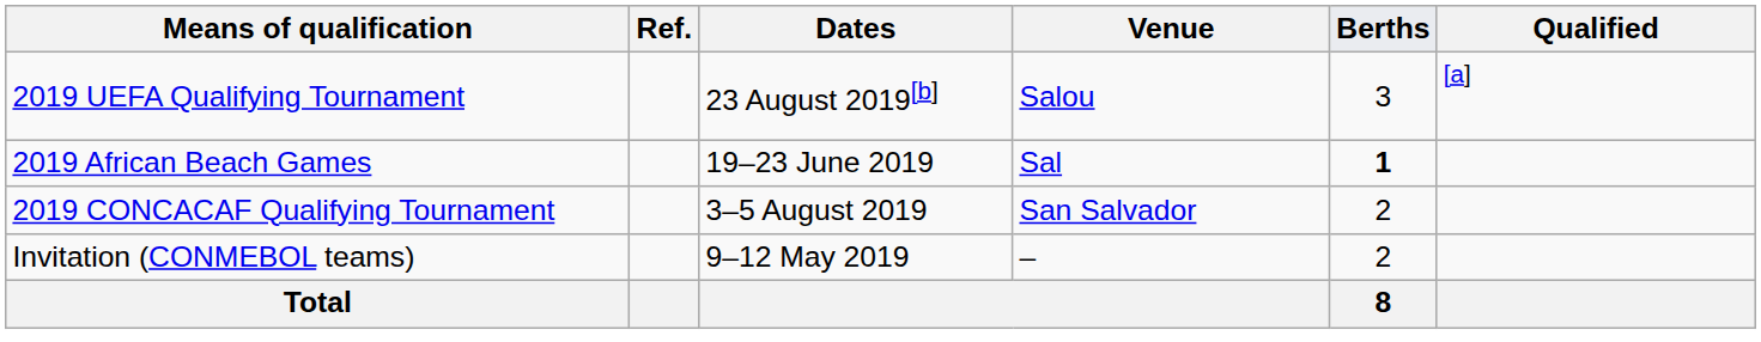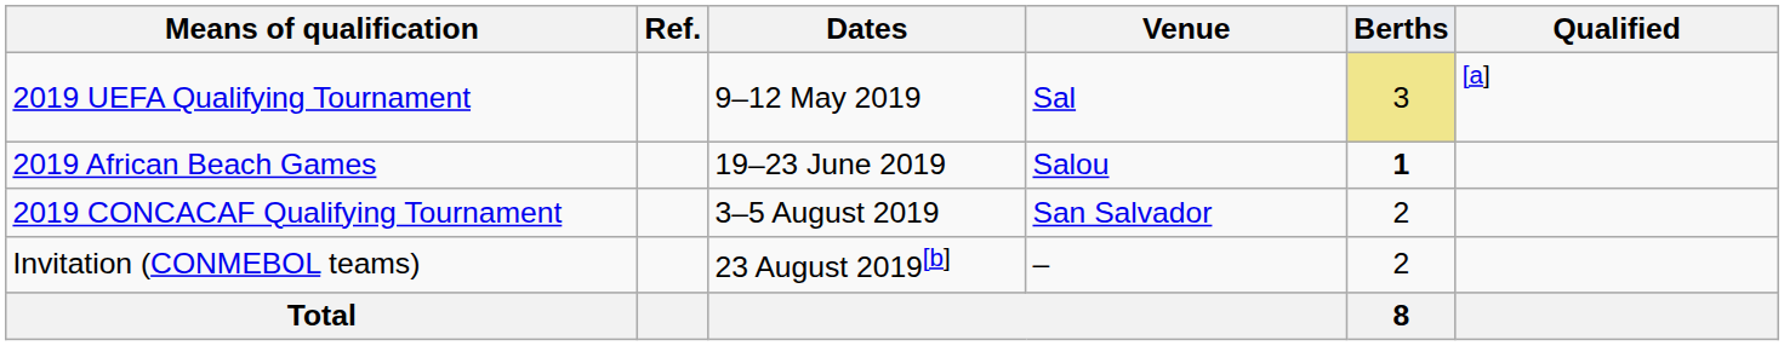 <table class="wikitable" width=950>
 <tr>
 <th width=40%>Means of qualification</th>
 <th>Ref.</th>
 <th width=20%>Dates</th>
 <th width=20%>Venue</th>
 <td bgcolor=#eaecf0><strong>Berths</strong></td>
 <th width=20%>Qualified</th>
 </tr>
 <tr>
 <td><a href='#'>2019 UEFA Qualifying Tournament</a></td>
 <td></td>
-<td>23 August 2019<sup><a href='#'>[b</a>]</sup></td>
-<td> <a href='#'>Salou</a></td>
-<td align=center>3</td>
+<td>9–12 May 2019</td>
+<td> <a href='#'>Sal</a></td>
+<td align=center style="background: khaki;">3</td>
 <td><sup><a href='#'>[a</a>]</sup><br><br></td>
 </tr>
 <tr>
 <td><a href='#'>2019 African Beach Games</a></td>
 <td></td>
 <td>19–23 June 2019</td>
-<td> <a href='#'>Sal</a></td>
+<td> <a href='#'>Salou</a></td>
 <td align=center><strong>1</strong></td>
 <td></td>
 </tr>
 <tr>
 <td><a href='#'>2019 CONCACAF Qualifying Tournament</a></td>
 <td></td>
 <td>3–5 August 2019</td>
 <td> <a href='#'>San Salvador</a></td>
 <td align=center>2</td>
 <td><br></td>
 </tr>
 <tr>
 <td>Invitation (<a href='#'>CONMEBOL</a> teams)</td>
 <td></td>
-<td>9–12 May 2019</td>
+<td>23 August 2019<sup><a href='#'>[b</a>]</sup></td>
 <td>–</td>
 <td align=center>2</td>
 <td><br></td>
 </tr>
 <tr>
 <th>Total</th>
 <th></th>
 <th colspan=2> </th>
 <th>8</th>
 <th></th>
 </tr>
 </table>
